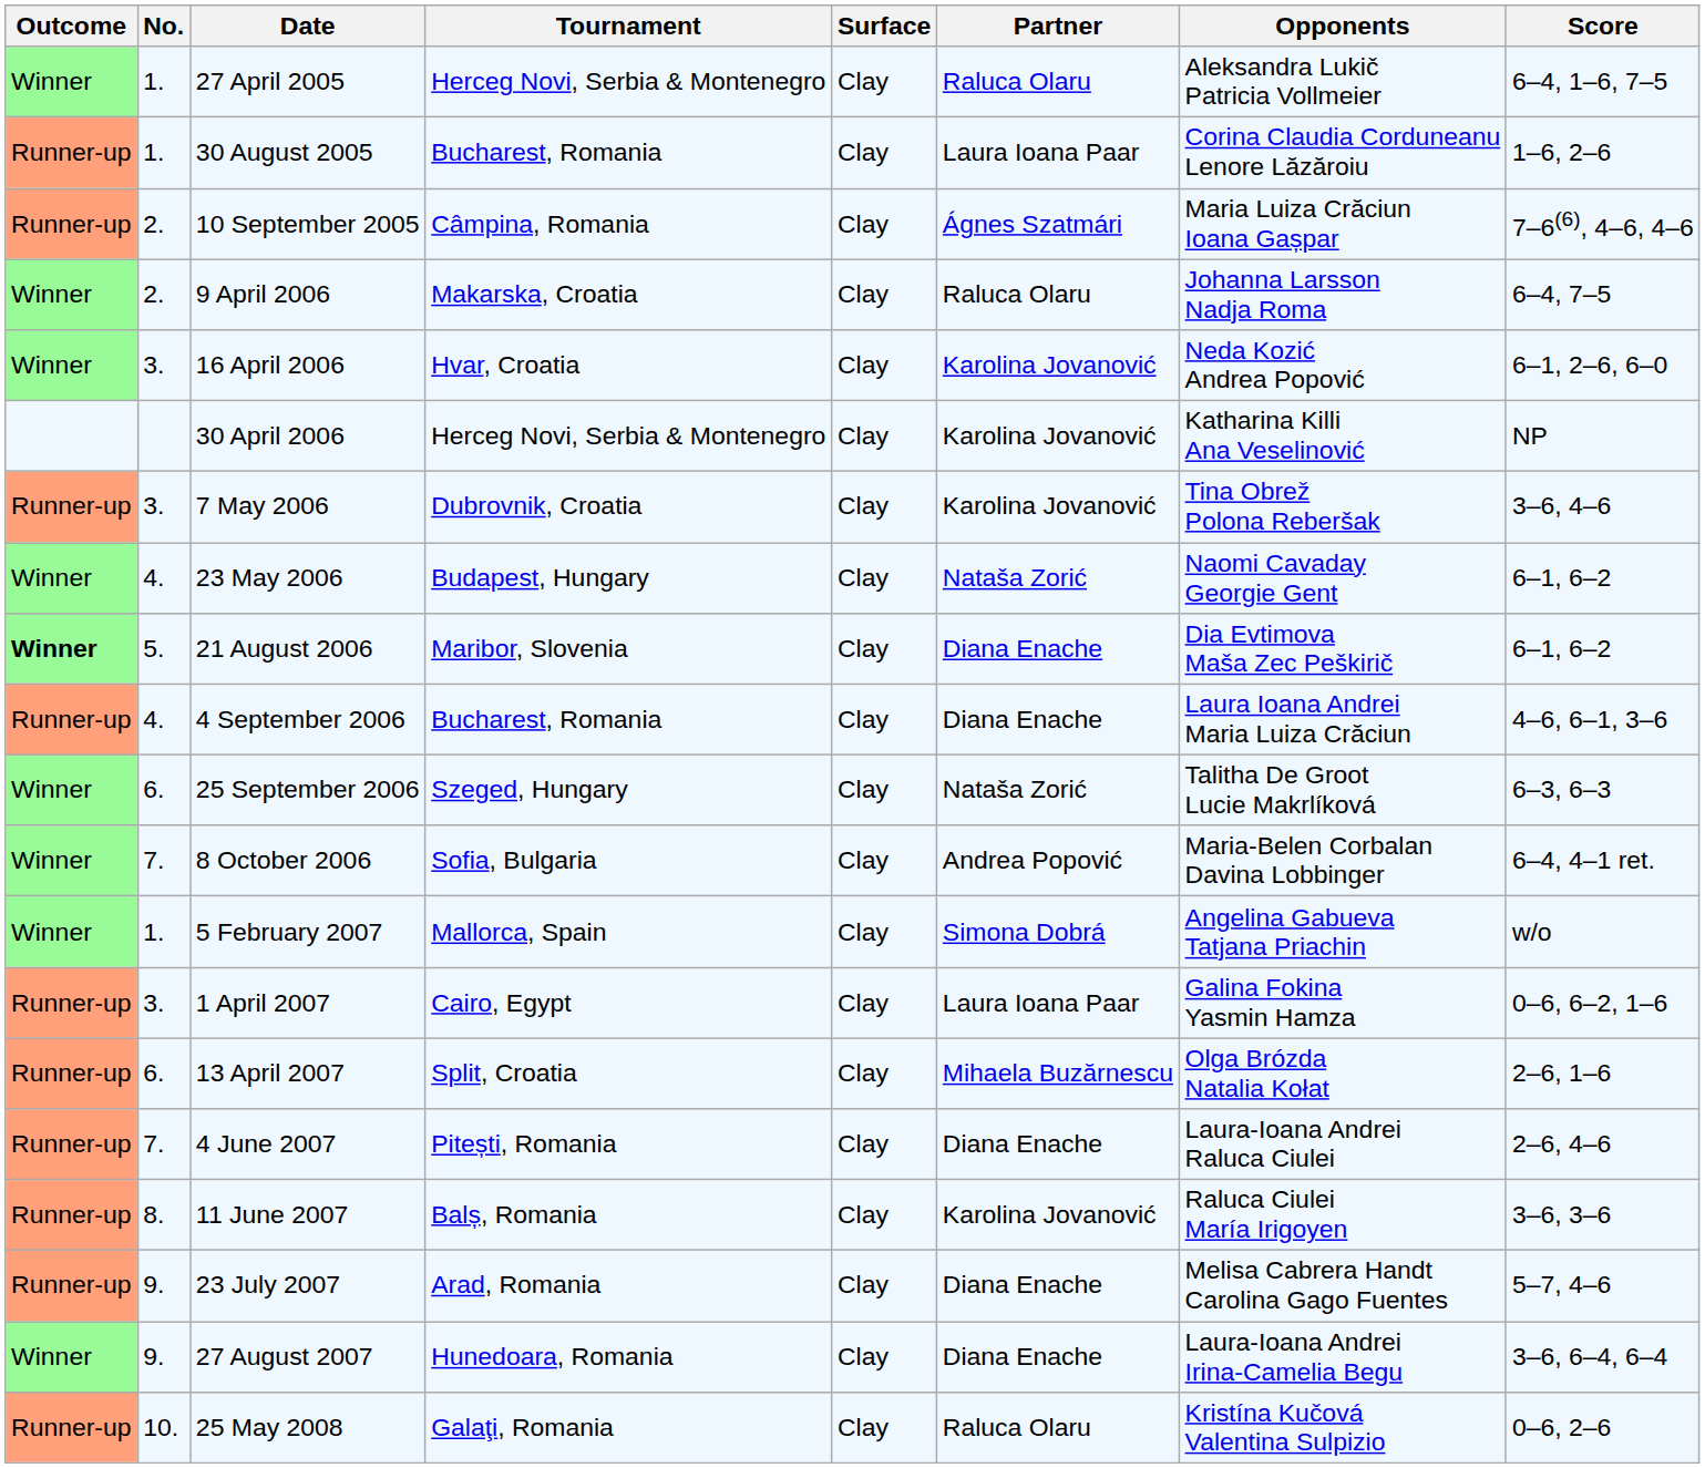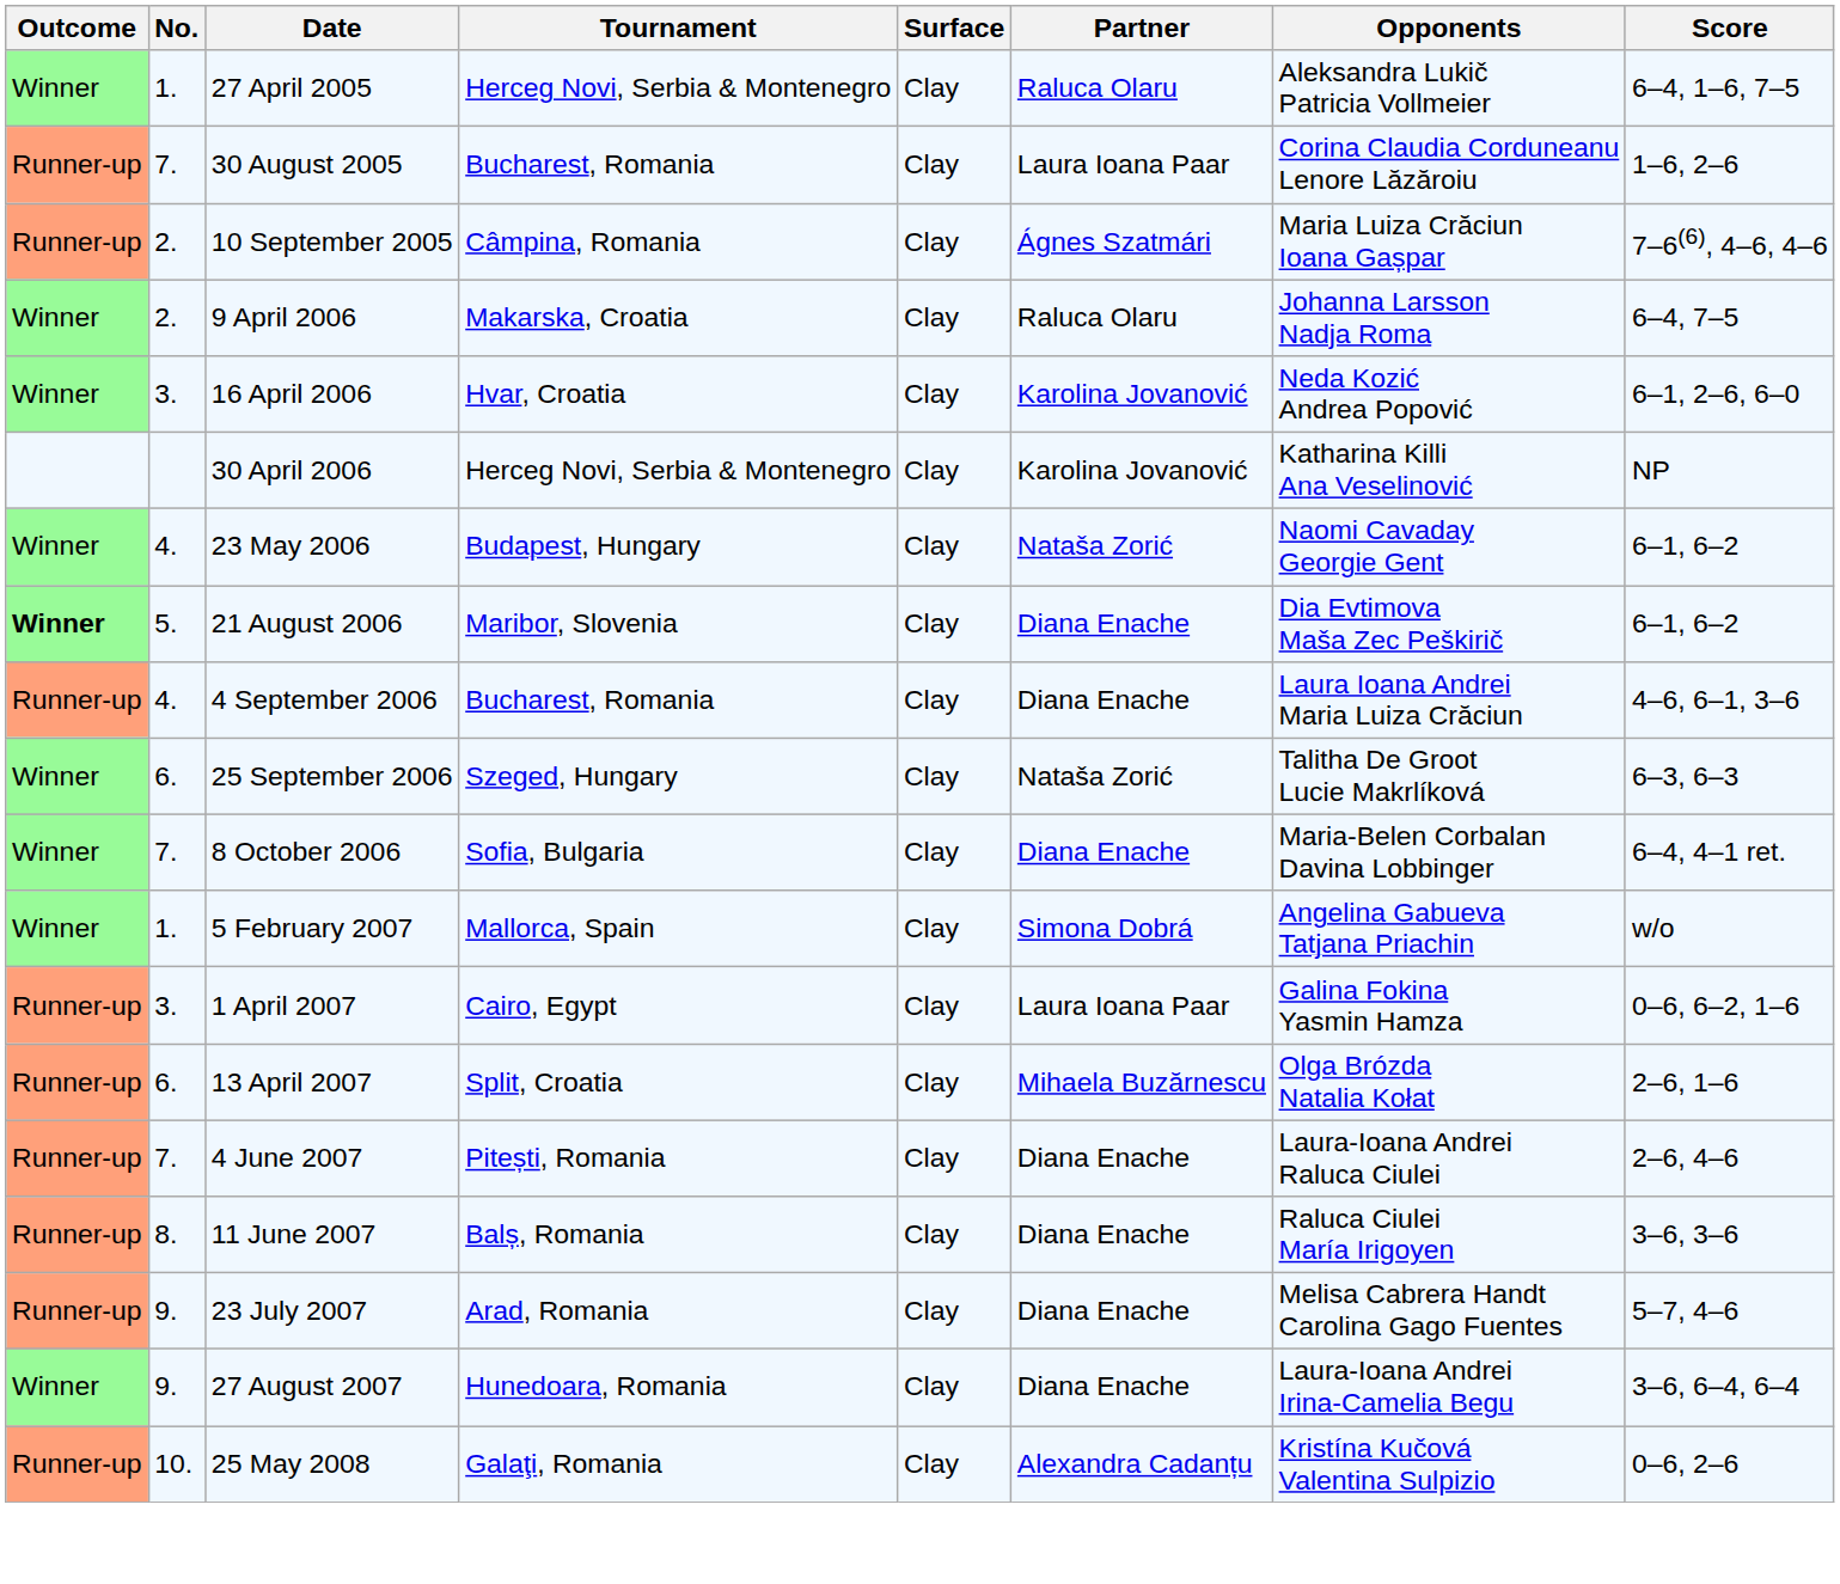 <table class="sortable wikitable" style=font-size:97%>
 <tr>
 <th>Outcome</th>
 <th>No.</th>
 <th>Date</th>
 <th>Tournament</th>
 <th>Surface</th>
 <th>Partner</th>
 <th>Opponents</th>
 <th class="unsortable">Score</th>
 </tr>
 <tr style="background:#f0f8ff;">
 <td style="background:#98fb98;">Winner</td>
 <td>1.</td>
 <td>27 April 2005</td>
 <td><a href='#'>Herceg Novi</a>, Serbia & Montenegro</td>
 <td>Clay</td>
 <td> <a href='#'>Raluca Olaru</a></td>
 <td> Aleksandra Lukič <br>  Patricia Vollmeier</td>
 <td>6–4, 1–6, 7–5</td>
 </tr>
 <tr style="background:#f0f8ff;">
 <td style="background:#ffa07a;">Runner-up</td>
-<td>1.</td>
+<td>7.</td>
 <td>30 August 2005</td>
 <td><a href='#'>Bucharest</a>, Romania</td>
 <td>Clay</td>
 <td> Laura Ioana Paar</td>
 <td> <a href='#'>Corina Claudia Corduneanu</a> <br>  Lenore Lăzăroiu</td>
 <td>1–6, 2–6</td>
 </tr>
 <tr style="background:#f0f8ff;">
 <td style="background:#ffa07a;">Runner-up</td>
 <td>2.</td>
 <td>10 September 2005</td>
 <td><a href='#'>Câmpina</a>, Romania</td>
 <td>Clay</td>
 <td> <a href='#'>Ágnes Szatmári</a></td>
 <td> Maria Luiza Crăciun <br>  <a href='#'>Ioana Gașpar</a></td>
 <td>7–6<sup>(6)</sup>, 4–6, 4–6</td>
 </tr>
 <tr style="background:#f0f8ff;">
 <td style="background:#98fb98;">Winner</td>
 <td>2.</td>
 <td>9 April 2006</td>
 <td><a href='#'>Makarska</a>, Croatia</td>
 <td>Clay</td>
 <td> Raluca Olaru</td>
 <td> <a href='#'>Johanna Larsson</a> <br>  <a href='#'>Nadja Roma</a></td>
 <td>6–4, 7–5</td>
 </tr>
 <tr style="background:#f0f8ff;">
 <td style="background:#98fb98;">Winner</td>
 <td>3.</td>
 <td>16 April 2006</td>
 <td><a href='#'>Hvar</a>, Croatia</td>
 <td>Clay</td>
 <td> <a href='#'>Karolina Jovanović</a></td>
 <td> <a href='#'>Neda Kozić</a> <br>  Andrea Popović</td>
 <td>6–1, 2–6, 6–0</td>
 </tr>
 <tr style="background:#f0f8ff;">
 <td></td>
 <td></td>
 <td>30 April 2006</td>
 <td>Herceg Novi, Serbia & Montenegro</td>
 <td>Clay</td>
 <td> Karolina Jovanović</td>
 <td> Katharina Killi <br>  <a href='#'>Ana Veselinović</a></td>
 <td>NP</td>
 </tr>
 <tr style="background:#f0f8ff;">
-<td style="background:#ffa07a;">Runner-up</td>
-<td>3.</td>
-<td>7 May 2006</td>
-<td><a href='#'>Dubrovnik</a>, Croatia</td>
-<td>Clay</td>
-<td> Karolina Jovanović</td>
-<td> <a href='#'>Tina Obrež</a> <br>  <a href='#'>Polona Reberšak</a></td>
-<td>3–6, 4–6</td>
-</tr>
-<tr style="background:#f0f8ff;">
 <td bgcolor="98FB98">Winner</td>
 <td>4.</td>
 <td>23 May 2006</td>
 <td><a href='#'>Budapest</a>, Hungary</td>
 <td>Clay</td>
 <td> <a href='#'>Nataša Zorić</a></td>
 <td> <a href='#'>Naomi Cavaday</a> <br>  <a href='#'>Georgie Gent</a></td>
 <td>6–1, 6–2</td>
 </tr>
 <tr style="background:#f0f8ff;">
 <td style="background:#98fb98;"><strong>Winner</strong></td>
 <td>5.</td>
 <td>21 August 2006</td>
 <td><a href='#'>Maribor</a>, Slovenia</td>
 <td>Clay</td>
 <td> <a href='#'>Diana Enache</a></td>
 <td> <a href='#'>Dia Evtimova</a> <br>  <a href='#'>Maša Zec Peškirič</a></td>
 <td>6–1, 6–2</td>
 </tr>
 <tr style="background:#f0f8ff;">
 <td style="background:#ffa07a;">Runner-up</td>
 <td>4.</td>
 <td>4 September 2006</td>
 <td><a href='#'>Bucharest</a>, Romania</td>
 <td>Clay</td>
 <td> Diana Enache</td>
 <td> <a href='#'>Laura Ioana Andrei</a> <br>  Maria Luiza Crăciun</td>
 <td>4–6, 6–1, 3–6</td>
 </tr>
 <tr style="background:#f0f8ff;">
 <td style="background:#98fb98;">Winner</td>
 <td>6.</td>
 <td>25 September 2006</td>
 <td><a href='#'>Szeged</a>, Hungary</td>
 <td>Clay</td>
 <td> Nataša Zorić</td>
 <td> Talitha De Groot <br>  Lucie Makrlíková</td>
 <td>6–3, 6–3</td>
 </tr>
 <tr style="background:#f0f8ff;">
 <td style="background:#98fb98;">Winner</td>
 <td>7.</td>
 <td>8 October 2006</td>
 <td><a href='#'>Sofia</a>, Bulgaria</td>
 <td>Clay</td>
-<td> Andrea Popović</td>
+<td> <a href='#'>Diana Enache</a></td>
 <td> Maria-Belen Corbalan <br>  Davina Lobbinger</td>
 <td>6–4, 4–1 ret.</td>
 </tr>
 <tr style="background:#f0f8ff;">
 <td style="background:#98fb98;">Winner</td>
 <td>1.</td>
 <td>5 February 2007</td>
 <td><a href='#'>Mallorca</a>, Spain</td>
 <td>Clay</td>
 <td> <a href='#'>Simona Dobrá</a></td>
 <td> <a href='#'>Angelina Gabueva</a> <br>  <a href='#'>Tatjana Priachin</a></td>
 <td>w/o</td>
 </tr>
 <tr style="background:#f0f8ff;">
 <td style="background:#ffa07a;">Runner-up</td>
 <td>3.</td>
 <td>1 April 2007</td>
 <td><a href='#'>Cairo</a>, Egypt</td>
 <td>Clay</td>
 <td> Laura Ioana Paar</td>
 <td> <a href='#'>Galina Fokina</a> <br>  Yasmin Hamza</td>
 <td>0–6, 6–2, 1–6</td>
 </tr>
 <tr style="background:#f0f8ff;">
 <td style="background:#ffa07a;">Runner-up</td>
 <td>6.</td>
 <td>13 April 2007</td>
 <td><a href='#'>Split</a>, Croatia</td>
 <td>Clay</td>
 <td> <a href='#'>Mihaela Buzărnescu</a></td>
 <td> <a href='#'>Olga Brózda</a> <br>  <a href='#'>Natalia Kołat</a></td>
 <td>2–6, 1–6</td>
 </tr>
 <tr style="background:#f0f8ff;">
 <td style="background:#ffa07a;">Runner-up</td>
 <td>7.</td>
 <td>4 June 2007</td>
 <td><a href='#'>Pitești</a>, Romania</td>
 <td>Clay</td>
 <td> Diana Enache</td>
 <td> Laura-Ioana Andrei <br>  Raluca Ciulei</td>
 <td>2–6, 4–6</td>
 </tr>
 <tr style="background:#f0f8ff;">
 <td style="background:#ffa07a;">Runner-up</td>
 <td>8.</td>
 <td>11 June 2007</td>
 <td><a href='#'>Balș</a>, Romania</td>
 <td>Clay</td>
-<td> Karolina Jovanović</td>
+<td> Diana Enache</td>
 <td> Raluca Ciulei <br>  <a href='#'>María Irigoyen</a></td>
 <td>3–6, 3–6</td>
 </tr>
 <tr style="background:#f0f8ff;">
 <td style="background:#ffa07a;">Runner-up</td>
 <td>9.</td>
 <td>23 July 2007</td>
 <td><a href='#'>Arad</a>, Romania</td>
 <td>Clay</td>
 <td> Diana Enache</td>
 <td> Melisa Cabrera Handt <br>  Carolina Gago Fuentes</td>
 <td>5–7, 4–6</td>
 </tr>
 <tr style="background:#f0f8ff;">
 <td style="background:#98fb98;">Winner</td>
 <td>9.</td>
 <td>27 August 2007</td>
 <td><a href='#'>Hunedoara</a>, Romania</td>
 <td>Clay</td>
 <td> Diana Enache</td>
 <td> Laura-Ioana Andrei <br>  <a href='#'>Irina-Camelia Begu</a></td>
 <td>3–6, 6–4, 6–4</td>
 </tr>
 <tr style="background:#f0f8ff;">
 <td style="background:#ffa07a;">Runner-up</td>
 <td>10.</td>
 <td>25 May 2008</td>
 <td><a href='#'>Galaţi</a>, Romania</td>
 <td>Clay</td>
-<td> Raluca Olaru</td>
+<td> <a href='#'>Alexandra Cadanțu</a></td>
 <td> <a href='#'>Kristína Kučová</a> <br>  <a href='#'>Valentina Sulpizio</a></td>
 <td>0–6, 2–6</td>
 </tr>
 </table>
